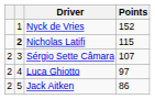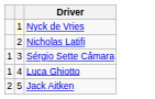 <table class="wikitable" style="font-size: 85%;">
 <tr>
 <th></th>
 <th></th>
 <th>Driver</th>
-<th>Points</th>
 </tr>
 <tr>
 <td></td>
 <td align="center" style="background: lightyellow;">1</td>
 <td> <a href='#'>Nyck de Vries</a></td>
-<td>152</td>
 </tr>
 <tr>
 <td></td>
-<td align="center"><strong>2</strong></td>
+<td align="center">2</td>
 <td> <a href='#'>Nicholas Latifi</a></td>
-<td>115</td>
 </tr>
 <tr>
-<td> 2</td>
+<td> 1</td>
 <td align="center">3</td>
 <td> <a href='#'>Sérgio Sette Câmara</a></td>
-<td>107</td>
 </tr>
 <tr>
-<td> 2</td>
+<td> 1</td>
 <td align="center">4</td>
 <td> <a href='#'>Luca Ghiotto</a></td>
-<td>97</td>
 </tr>
 <tr>
 <td> 2</td>
 <td align="center">5</td>
 <td> <a href='#'>Jack Aitken</a></td>
-<td>86</td>
 </tr>
 </table>
